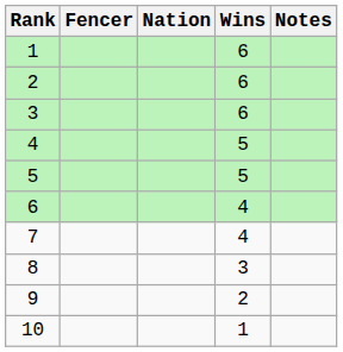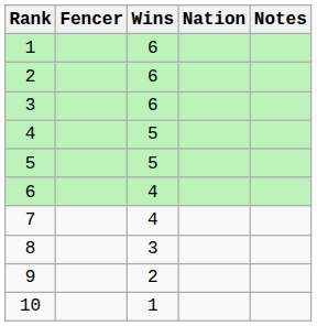 <table class="wikitable sortable" style="text-align:center">
 <tr>
 <th>Rank</th>
 <th>Fencer</th>
+<th>Wins</th>
 <th>Nation</th>
-<th>Wins</th>
 <th>Notes</th>
 </tr>
 <tr style="background:#bbf3bb;">
 <td>1</td>
 <td align=left></td>
+<td>6</td>
 <td align=left></td>
-<td>6</td>
 <td></td>
 </tr>
 <tr style="background:#bbf3bb;">
 <td>2</td>
 <td align=left></td>
+<td>6</td>
 <td align=left></td>
-<td>6</td>
 <td></td>
 </tr>
 <tr style="background:#bbf3bb;">
 <td>3</td>
 <td align=left></td>
+<td>6</td>
 <td align=left></td>
-<td>6</td>
 <td></td>
 </tr>
 <tr style="background:#bbf3bb;">
 <td>4</td>
 <td align=left></td>
+<td>5</td>
 <td align=left></td>
-<td>5</td>
 <td></td>
 </tr>
 <tr style="background:#bbf3bb;">
 <td>5</td>
 <td align=left></td>
+<td>5</td>
 <td align=left></td>
-<td>5</td>
 <td></td>
 </tr>
 <tr style="background:#bbf3bb;">
 <td>6</td>
 <td align=left></td>
+<td>4</td>
 <td align=left></td>
-<td>4</td>
 <td></td>
 </tr>
 <tr>
 <td>7</td>
 <td align=left></td>
+<td>4</td>
 <td align=left></td>
-<td>4</td>
 <td></td>
 </tr>
 <tr>
 <td>8</td>
 <td align=left></td>
+<td>3</td>
 <td align=left></td>
-<td>3</td>
 <td></td>
 </tr>
 <tr>
 <td>9</td>
 <td align=left></td>
+<td>2</td>
 <td align=left></td>
-<td>2</td>
 <td></td>
 </tr>
 <tr>
 <td>10</td>
 <td align=left></td>
+<td>1</td>
 <td align=left></td>
-<td>1</td>
 <td></td>
 </tr>
 </table>
